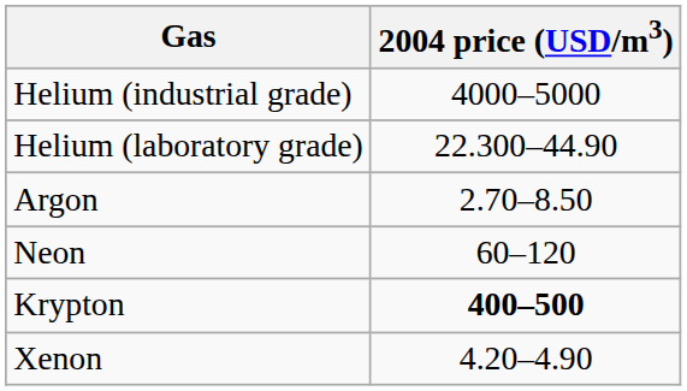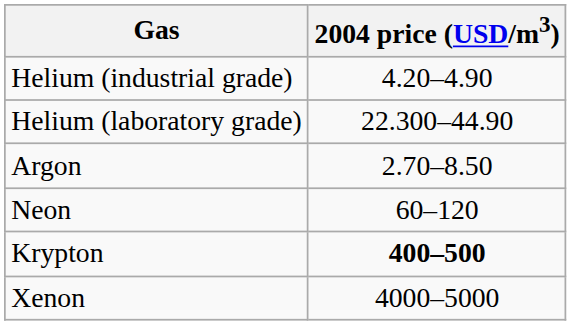 <table class="wikitable" style="text-align: center;">
 <tr>
 <th>Gas</th>
 <th>2004 price (<a href='#'>USD</a>/m<sup>3</sup>)</th>
 </tr>
 <tr>
 <td align=left>Helium (industrial grade)</td>
-<td>4000–5000</td>
+<td>4.20–4.90</td>
 </tr>
 <tr>
 <td align=left>Helium (laboratory grade)</td>
 <td>22.300–44.90</td>
 </tr>
 <tr>
 <td align=left>Argon</td>
 <td>2.70–8.50</td>
 </tr>
 <tr>
 <td align=left>Neon</td>
 <td>60–120</td>
 </tr>
 <tr>
 <td align=left>Krypton</td>
 <td><strong>400–500</strong></td>
 </tr>
 <tr>
 <td align=left>Xenon</td>
-<td>4.20–4.90</td>
+<td>4000–5000</td>
 </tr>
 </table>
